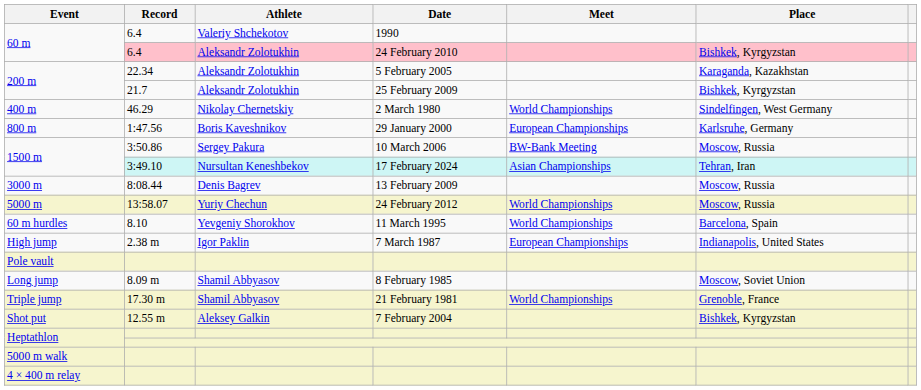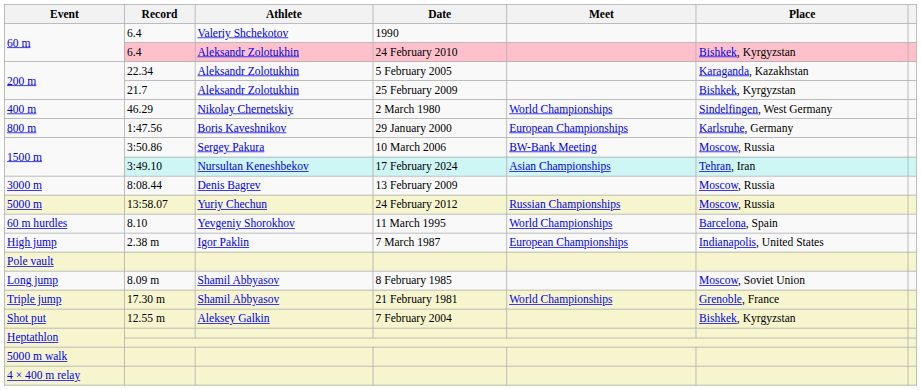 <table class="wikitable" style="font-size:95%; width: 95%;">
 <tr>
 <th>Event</th>
 <th>Record</th>
 <th>Athlete</th>
 <th>Date</th>
 <th>Meet</th>
 <th>Place</th>
 <th></th>
 </tr>
 <tr>
 <td rowspan=2><a href='#'>60 m</a></td>
 <td>6.4 </td>
 <td><a href='#'>Valeriy Shchekotov</a></td>
 <td>1990</td>
 <td></td>
 <td></td>
 <td></td>
 </tr>
 <tr style="background:pink">
 <td>6.4 </td>
 <td><a href='#'>Aleksandr Zolotukhin</a></td>
 <td>24 February 2010</td>
 <td></td>
 <td><a href='#'>Bishkek</a>, Kyrgyzstan</td>
 <td></td>
 </tr>
 <tr>
 <td rowspan=2><a href='#'>200 m</a></td>
 <td>22.34</td>
 <td><a href='#'>Aleksandr Zolotukhin</a></td>
 <td>5 February 2005</td>
 <td></td>
 <td><a href='#'>Karaganda</a>, Kazakhstan</td>
 <td></td>
 </tr>
 <tr>
 <td>21.7 </td>
 <td><a href='#'>Aleksandr Zolotukhin</a></td>
 <td>25 February 2009</td>
 <td></td>
 <td><a href='#'>Bishkek</a>, Kyrgyzstan</td>
 <td></td>
 </tr>
 <tr>
 <td><a href='#'>400 m</a></td>
 <td>46.29</td>
 <td><a href='#'>Nikolay Chernetskiy</a></td>
 <td>2 March 1980</td>
 <td><a href='#'>World Championships</a></td>
 <td><a href='#'>Sindelfingen</a>, West Germany</td>
 <td></td>
 </tr>
 <tr>
 <td><a href='#'>800 m</a></td>
 <td>1:47.56</td>
 <td><a href='#'>Boris Kaveshnikov</a></td>
 <td>29 January 2000</td>
 <td><a href='#'>European Championships</a></td>
 <td><a href='#'>Karlsruhe</a>, Germany</td>
 <td></td>
 </tr>
 <tr>
 <td rowspan=2><a href='#'>1500 m</a></td>
 <td>3:50.86</td>
 <td><a href='#'>Sergey Pakura</a></td>
 <td>10 March 2006</td>
 <td><a href='#'>BW-Bank Meeting</a></td>
 <td><a href='#'>Moscow</a>, Russia</td>
 <td></td>
 </tr>
 <tr bgcolor=#CEF6F5>
 <td>3:49.10</td>
 <td><a href='#'>Nursultan Keneshbekov</a></td>
 <td>17 February 2024</td>
 <td><a href='#'>Asian Championships</a></td>
 <td><a href='#'>Tehran</a>, Iran</td>
 <td></td>
 </tr>
 <tr>
 <td><a href='#'>3000 m</a></td>
 <td>8:08.44</td>
 <td><a href='#'>Denis Bagrev</a></td>
 <td>13 February 2009</td>
 <td></td>
 <td><a href='#'>Moscow</a>, Russia</td>
 <td></td>
 </tr>
 <tr style="background:#f6F5CE;">
 <td><a href='#'>5000 m</a></td>
 <td>13:58.07</td>
 <td><a href='#'>Yuriy Chechun</a></td>
 <td>24 February 2012</td>
-<td><a href='#'>World Championships</a></td>
+<td><a href='#'>Russian Championships</a></td>
 <td><a href='#'>Moscow</a>, Russia</td>
 <td></td>
 </tr>
 <tr>
 <td><a href='#'>60 m hurdles</a></td>
 <td>8.10</td>
 <td><a href='#'>Yevgeniy Shorokhov</a></td>
 <td>11 March 1995</td>
 <td><a href='#'>World Championships</a></td>
 <td><a href='#'>Barcelona</a>, Spain</td>
 <td></td>
 </tr>
 <tr>
 <td><a href='#'>High jump</a></td>
 <td>2.38 m</td>
 <td><a href='#'>Igor Paklin</a></td>
 <td>7 March 1987</td>
 <td><a href='#'>European Championships</a></td>
 <td><a href='#'>Indianapolis</a>, United States</td>
 <td></td>
 </tr>
 <tr style="background:#f6F5CE;">
 <td><a href='#'>Pole vault</a></td>
 <td></td>
 <td></td>
 <td></td>
 <td></td>
 <td></td>
 <td></td>
 </tr>
 <tr>
 <td><a href='#'>Long jump</a></td>
 <td>8.09 m</td>
 <td><a href='#'>Shamil Abbyasov</a></td>
 <td>8 February 1985</td>
 <td></td>
 <td><a href='#'>Moscow</a>, Soviet Union</td>
 <td></td>
 </tr>
 <tr style="background:#f6F5CE;">
 <td><a href='#'>Triple jump</a></td>
 <td>17.30 m </td>
 <td><a href='#'>Shamil Abbyasov</a></td>
 <td>21 February 1981</td>
 <td><a href='#'>World Championships</a></td>
 <td><a href='#'>Grenoble</a>, France</td>
 <td></td>
 </tr>
 <tr style="background:#f6F5CE;">
 <td><a href='#'>Shot put</a></td>
 <td>12.55 m</td>
 <td><a href='#'>Aleksey Galkin</a></td>
 <td>7 February 2004</td>
 <td></td>
 <td><a href='#'>Bishkek</a>, Kyrgyzstan</td>
 <td></td>
 </tr>
 <tr style="background:#f6F5CE;">
 <td rowspan=2><a href='#'>Heptathlon</a></td>
 <td></td>
 <td></td>
 <td></td>
 <td></td>
 <td></td>
 <td></td>
 </tr>
 <tr style="background:#f6F5CE;">
 <td colspan=5></td>
 <td></td>
 </tr>
 <tr style="background:#f6F5CE;">
 <td><a href='#'>5000 m walk</a></td>
 <td></td>
 <td></td>
 <td></td>
 <td></td>
 <td></td>
 <td></td>
 </tr>
 <tr style="background:#f6F5CE;">
 <td><a href='#'>4 × 400 m relay</a></td>
 <td></td>
 <td></td>
 <td></td>
 <td></td>
 <td></td>
 <td></td>
 </tr>
 </table>
